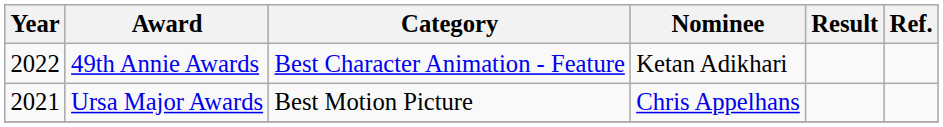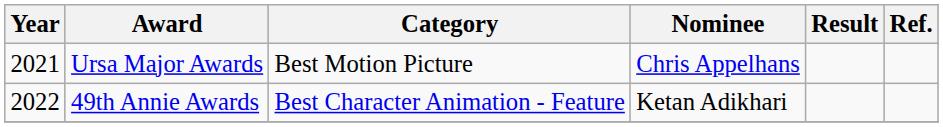 <table class="wikitable sortable">
 <tr>
 <th>Year</th>
 <th>Award</th>
 <th>Category</th>
 <th>Nominee</th>
 <th>Result</th>
 <th>Ref.</th>
 </tr>
 <tr>
+<td>2021</td>
+<td><a href='#'>Ursa Major Awards</a></td>
+<td>Best Motion Picture</td>
+<td><a href='#'>Chris Appelhans</a></td>
+<td></td>
+<td></td>
+</tr>
+<tr>
 <td>2022</td>
 <td><a href='#'>49th Annie Awards</a></td>
 <td><a href='#'>Best Character Animation - Feature</a></td>
 <td>Ketan Adikhari</td>
 <td></td>
 <td></td>
 </tr>
 <tr>
-<td>2021</td>
-<td><a href='#'>Ursa Major Awards</a></td>
-<td>Best Motion Picture</td>
-<td><a href='#'>Chris Appelhans</a></td>
-<td></td>
-<td></td>
-</tr>
-<tr>
 </tr>
 </table>
